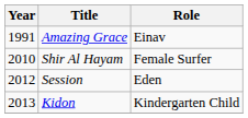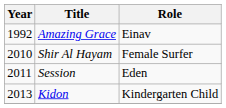 <table class="wikitable sortable">
 <tr>
 <th>Year</th>
 <th>Title</th>
 <th>Role</th>
 </tr>
 <tr>
-<td>1991</td>
+<td>1992</td>
 <td><em><a href='#'>Amazing Grace</a></em></td>
 <td>Einav</td>
 </tr>
 <tr>
 <td>2010</td>
 <td><em>Shir Al Hayam</em></td>
 <td>Female Surfer</td>
 </tr>
 <tr>
-<td>2012</td>
+<td>2011</td>
 <td><em>Session</em></td>
 <td>Eden</td>
 </tr>
 <tr>
 <td>2013</td>
 <td><em><a href='#'>Kidon</a></em></td>
 <td>Kindergarten Child</td>
 </tr>
 <tr>
 </tr>
 </table>
